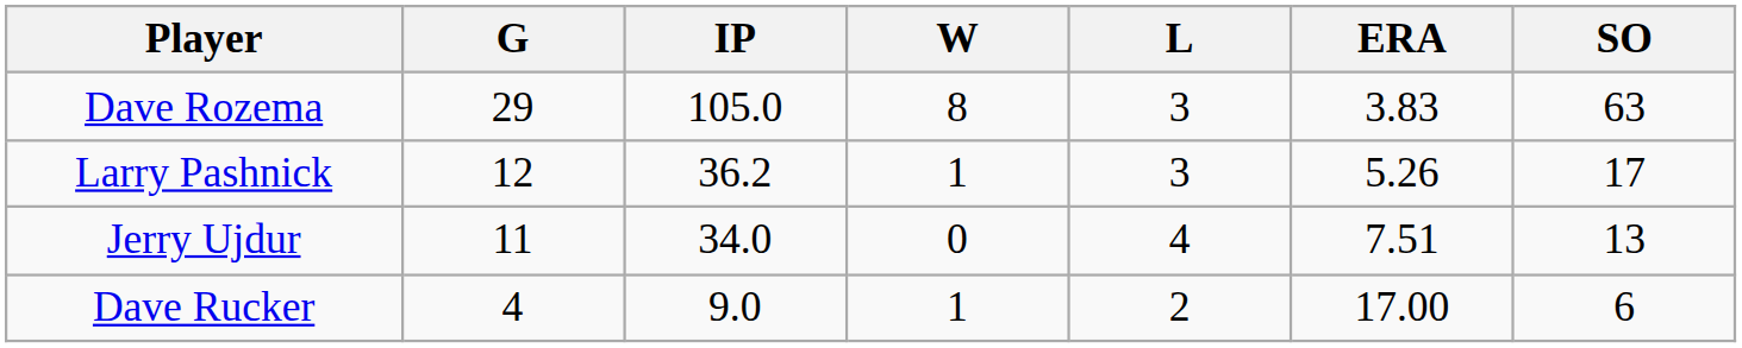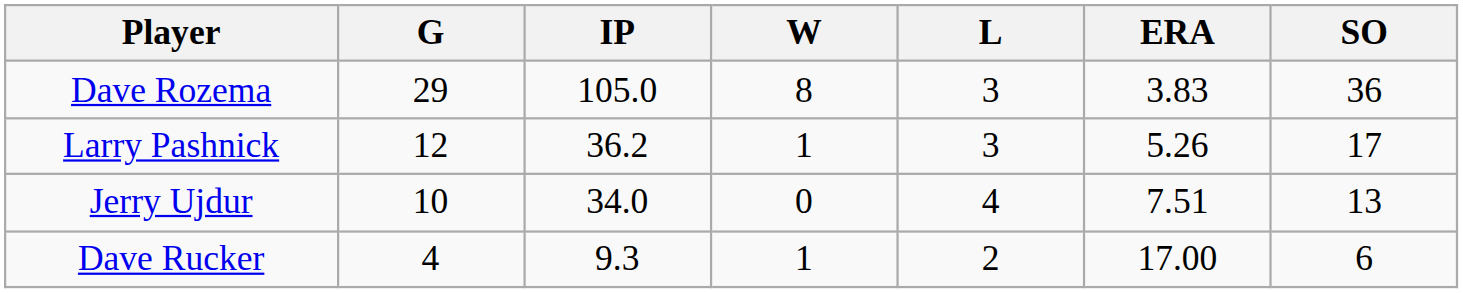 <table class="wikitable sortable">
 <tr>
 <th bgcolor="#DDDDFF" width="16%">Player</th>
 <th bgcolor="#DDDDFF" width="9%">G</th>
 <th bgcolor="#DDDDFF" width="9%">IP</th>
 <th bgcolor="#DDDDFF" width="9%">W</th>
 <th bgcolor="#DDDDFF" width="9%">L</th>
 <th bgcolor="#DDDDFF" width="9%">ERA</th>
 <th bgcolor="#DDDDFF" width="9%">SO</th>
 </tr>
 <tr align="center">
 <td><a href='#'>Dave Rozema</a></td>
 <td>29</td>
 <td>105.0</td>
 <td>8</td>
 <td>3</td>
 <td>3.83</td>
-<td>63</td>
+<td>36</td>
 </tr>
 <tr align="center">
 <td><a href='#'>Larry Pashnick</a></td>
 <td>12</td>
 <td>36.2</td>
 <td>1</td>
 <td>3</td>
 <td>5.26</td>
 <td>17</td>
 </tr>
 <tr align="center">
 <td><a href='#'>Jerry Ujdur</a></td>
-<td>11</td>
+<td>10</td>
 <td>34.0</td>
 <td>0</td>
 <td>4</td>
 <td>7.51</td>
 <td>13</td>
 </tr>
 <tr align="center">
 <td><a href='#'>Dave Rucker</a></td>
 <td>4</td>
-<td>9.0</td>
+<td>9.3</td>
 <td>1</td>
 <td>2</td>
 <td>17.00</td>
 <td>6</td>
 </tr>
 </table>
